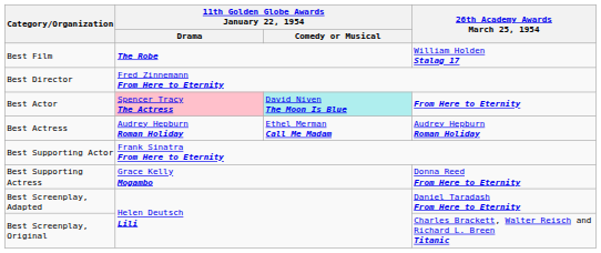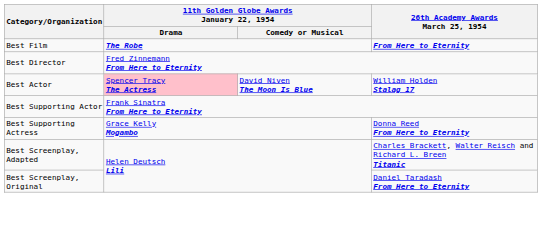 <table class="wikitable" style="font-size: 90%;">
 <tr>
 <th rowspan="2" style="width:20px;">Category/Organization</th>
 <th colspan="2" style="width:250px;"><a href='#'>11th Golden Globe Awards</a><br>January 22, 1954</th>
 <th rowspan="2" style="width:250px;"><a href='#'>26th Academy Awards</a><br>March 25, 1954</th>
 </tr>
 <tr>
 <th width=200>Drama</th>
 <th style="width:200px;">Comedy or Musical</th>
 </tr>
 <tr>
 <td>Best Film</td>
 <td colspan="2"><strong><em><a href='#'>The Robe</a></em></strong></td>
-<td><a href='#'>William Holden</a><br><strong><em><a href='#'>Stalag 17</a></em></strong></td>
+<td><strong><em><a href='#'>From Here to Eternity</a></em></strong></td>
 </tr>
 <tr>
 <td>Best Director</td>
 <td colspan="3"><a href='#'>Fred Zinnemann</a><br><strong><em><a href='#'>From Here to Eternity</a></em></strong></td>
 </tr>
 <tr>
 <td>Best Actor</td>
 <td style="background: pink;"><a href='#'>Spencer Tracy</a><br><strong><em><a href='#'>The Actress</a></em></strong></td>
-<td style="background: paleturquoise;"><a href='#'>David Niven</a><br><strong><em><a href='#'>The Moon Is Blue</a></em></strong></td>
-<td><strong><em><a href='#'>From Here to Eternity</a></em></strong></td>
-</tr>
-<tr>
-<td>Best Actress</td>
-<td><a href='#'>Audrey Hepburn</a><br><strong><em><a href='#'>Roman Holiday</a></em></strong></td>
-<td><a href='#'>Ethel Merman</a><br><strong><em><a href='#'>Call Me Madam</a></em></strong></td>
-<td><a href='#'>Audrey Hepburn</a><br><strong><em><a href='#'>Roman Holiday</a></em></strong></td>
+<td><a href='#'>David Niven</a><br><strong><em><a href='#'>The Moon Is Blue</a></em></strong></td>
+<td><a href='#'>William Holden</a><br><strong><em><a href='#'>Stalag 17</a></em></strong></td>
 </tr>
 <tr>
 <td>Best Supporting Actor</td>
 <td colspan="3"><a href='#'>Frank Sinatra</a><br><strong><em><a href='#'>From Here to Eternity</a></em></strong></td>
 </tr>
 <tr>
 <td>Best Supporting Actress</td>
 <td colspan="2"><a href='#'>Grace Kelly</a><br><strong><em><a href='#'>Mogambo</a></em></strong></td>
 <td><a href='#'>Donna Reed</a><br><strong><em><a href='#'>From Here to Eternity</a></em></strong></td>
 </tr>
 <tr>
 <td>Best Screenplay, Adapted</td>
 <td colspan="2" rowspan="2"><a href='#'>Helen Deutsch</a><br><strong><em><a href='#'>Lili</a></em></strong></td>
-<td><a href='#'>Daniel Taradash</a><br><strong><em><a href='#'>From Here to Eternity</a></em></strong></td>
+<td><a href='#'>Charles Brackett</a>, <a href='#'>Walter Reisch</a> and <a href='#'>Richard L. Breen</a><br><strong><em><a href='#'>Titanic</a></em></strong></td>
 </tr>
 <tr>
 <td>Best Screenplay, Original</td>
-<td><a href='#'>Charles Brackett</a>, <a href='#'>Walter Reisch</a> and <a href='#'>Richard L. Breen</a><br><strong><em><a href='#'>Titanic</a></em></strong></td>
+<td><a href='#'>Daniel Taradash</a><br><strong><em><a href='#'>From Here to Eternity</a></em></strong></td>
 </tr>
 </table>
